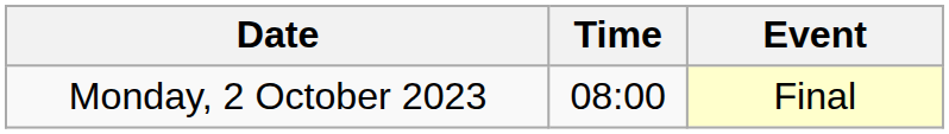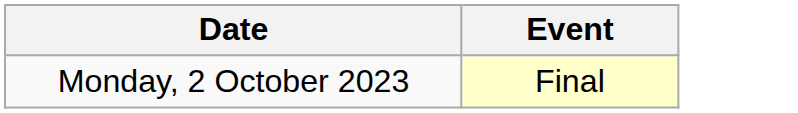 <table class = "wikitable" style="text-align:center;">
 <tr>
 <th width=220>Date</th>
-<th width=50>Time</th>
 <th width=100>Event</th>
 </tr>
 <tr>
 <td>Monday, 2 October 2023</td>
-<td>08:00</td>
 <td bgcolor=ffffcc>Final</td>
 </tr>
 </table>
